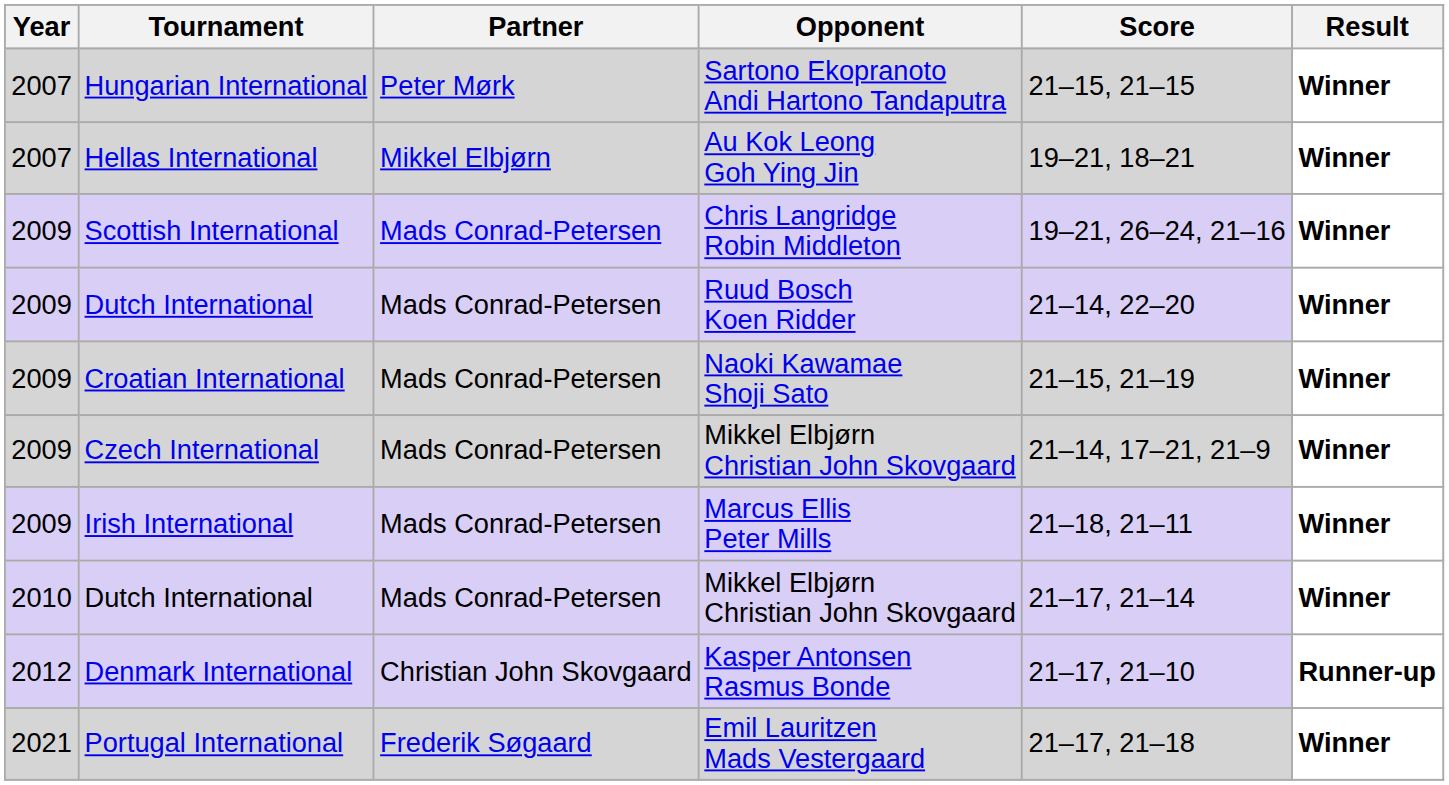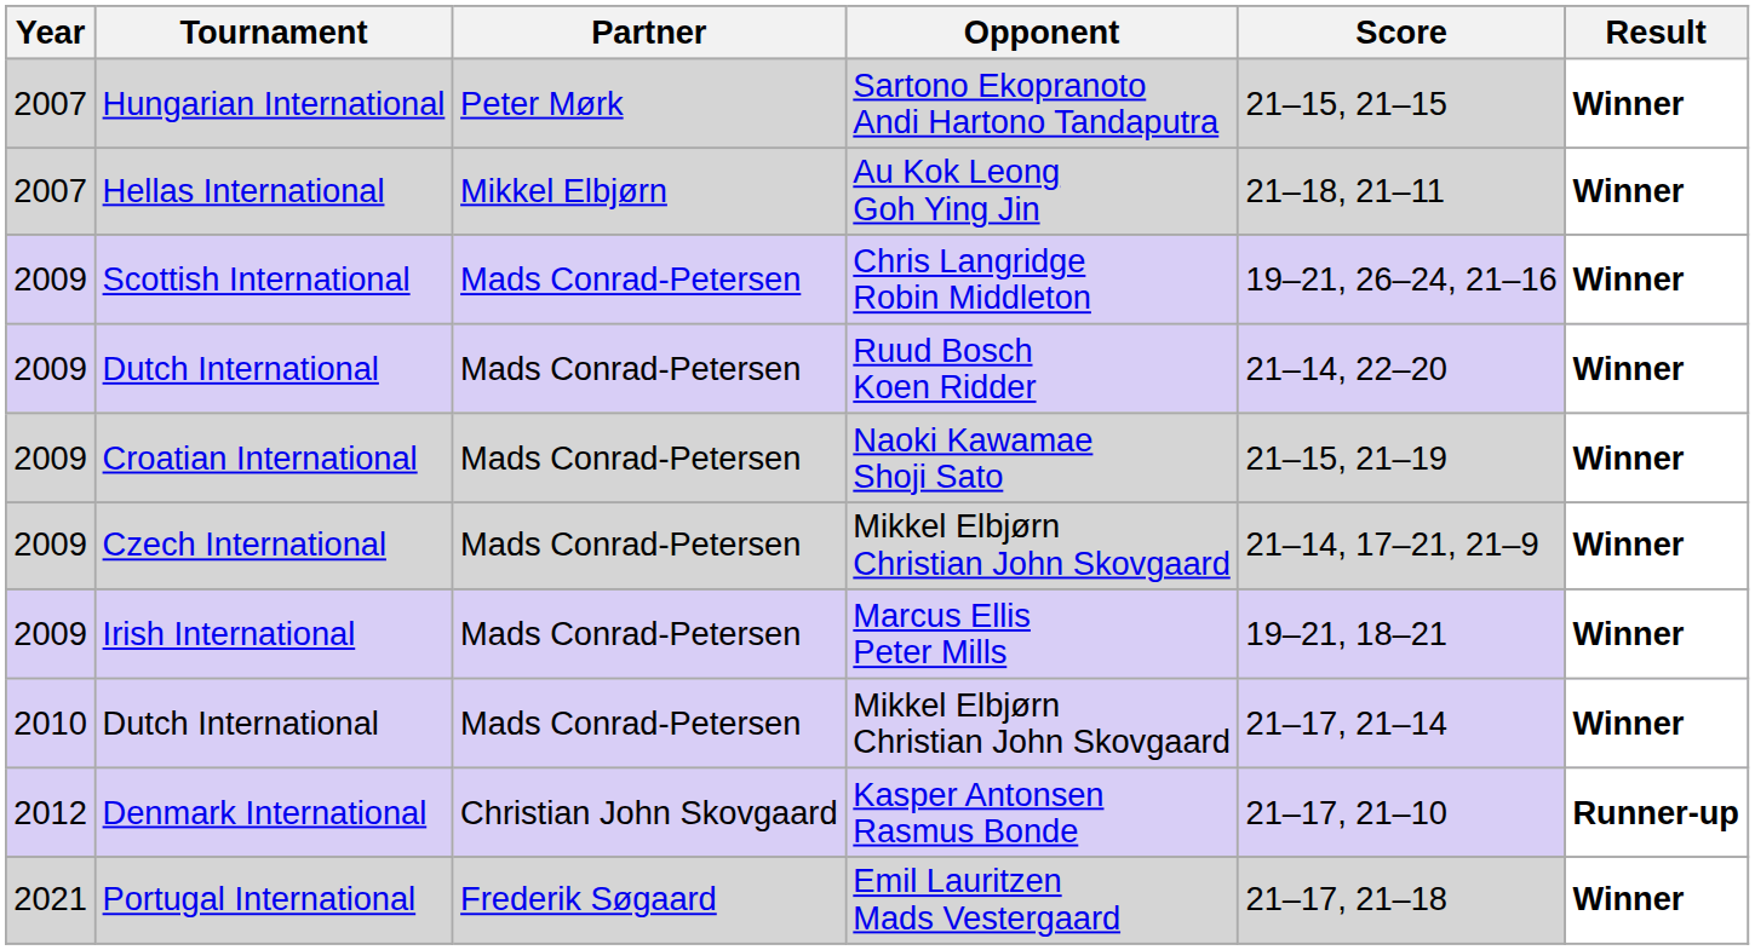 <table class="sortable wikitable" style="font-size: 90%;">
 <tr>
 <th>Year</th>
 <th>Tournament</th>
 <th>Partner</th>
 <th>Opponent</th>
 <th>Score</th>
 <th>Result</th>
 </tr>
 <tr style="background:#D5D5D5">
 <td align="center">2007</td>
 <td align="left"><a href='#'>Hungarian International</a></td>
 <td align="left"> <a href='#'>Peter Mørk</a></td>
 <td align="left"> <a href='#'>Sartono Ekopranoto</a> <br>  <a href='#'>Andi Hartono Tandaputra</a></td>
 <td align="left">21–15, 21–15</td>
 <td style="text-align:left; background:white"> <strong>Winner</strong></td>
 </tr>
 <tr style="background:#D5D5D5">
 <td align="center">2007</td>
 <td align="left"><a href='#'>Hellas International</a></td>
 <td align="left"> <a href='#'>Mikkel Elbjørn</a></td>
 <td align="left"> <a href='#'>Au Kok Leong</a> <br>  <a href='#'>Goh Ying Jin</a></td>
-<td align="left">19–21, 18–21</td>
+<td align="left">21–18, 21–11</td>
 <td style="text-align:left; background:white"> <strong>Winner</strong></td>
 </tr>
 <tr style="background:#D8CEF6">
 <td align="center">2009</td>
 <td align="left"><a href='#'>Scottish International</a></td>
 <td align="left"> <a href='#'>Mads Conrad-Petersen</a></td>
 <td align="left"> <a href='#'>Chris Langridge</a> <br>  <a href='#'>Robin Middleton</a></td>
 <td align="left">19–21, 26–24, 21–16</td>
 <td style="text-align:left; background:white"> <strong>Winner</strong></td>
 </tr>
 <tr style="background:#D8CEF6">
 <td align="center">2009</td>
 <td align="left"><a href='#'>Dutch International</a></td>
 <td align="left"> Mads Conrad-Petersen</td>
 <td align="left"> <a href='#'>Ruud Bosch</a> <br>  <a href='#'>Koen Ridder</a></td>
 <td align="left">21–14, 22–20</td>
 <td style="text-align:left; background:white"> <strong>Winner</strong></td>
 </tr>
 <tr style="background:#D5D5D5">
 <td align="center">2009</td>
 <td align="left"><a href='#'>Croatian International</a></td>
 <td align="left"> Mads Conrad-Petersen</td>
 <td align="left"> <a href='#'>Naoki Kawamae</a> <br>  <a href='#'>Shoji Sato</a></td>
 <td align="left">21–15, 21–19</td>
 <td style="text-align:left; background:white"> <strong>Winner</strong></td>
 </tr>
 <tr style="background:#D5D5D5">
 <td align="center">2009</td>
 <td align="left"><a href='#'>Czech International</a></td>
 <td align="left"> Mads Conrad-Petersen</td>
 <td align="left"> Mikkel Elbjørn <br>  <a href='#'>Christian John Skovgaard</a></td>
 <td align="left">21–14, 17–21, 21–9</td>
 <td style="text-align:left; background:white"> <strong>Winner</strong></td>
 </tr>
 <tr style="background:#D8CEF6">
 <td align="center">2009</td>
 <td align="left"><a href='#'>Irish International</a></td>
 <td align="left"> Mads Conrad-Petersen</td>
 <td align="left"> <a href='#'>Marcus Ellis</a> <br>  <a href='#'>Peter Mills</a></td>
-<td align="left">21–18, 21–11</td>
+<td align="left">19–21, 18–21</td>
 <td style="text-align:left; background:white"> <strong>Winner</strong></td>
 </tr>
 <tr style="background:#D8CEF6">
 <td align="center">2010</td>
 <td align="left">Dutch International</td>
 <td align="left"> Mads Conrad-Petersen</td>
 <td align="left"> Mikkel Elbjørn <br>  Christian John Skovgaard</td>
 <td align="left">21–17, 21–14</td>
 <td style="text-align:left; background:white"> <strong>Winner</strong></td>
 </tr>
 <tr style="background:#D8CEF6">
 <td align="center">2012</td>
 <td align="left"><a href='#'>Denmark International</a></td>
 <td align="left"> Christian John Skovgaard</td>
 <td align="left"> <a href='#'>Kasper Antonsen</a> <br>  <a href='#'>Rasmus Bonde</a></td>
 <td align="left">21–17, 21–10</td>
 <td style="text-align:left; background:white"> <strong>Runner-up</strong></td>
 </tr>
 <tr style="background:#D5D5D5">
 <td align="center">2021</td>
 <td align="left"><a href='#'>Portugal International</a></td>
 <td align="left"> <a href='#'>Frederik Søgaard</a></td>
 <td align="left"> <a href='#'>Emil Lauritzen</a> <br>  <a href='#'>Mads Vestergaard</a></td>
 <td align="left">21–17, 21–18</td>
 <td style="text-align:left; background:white"> <strong>Winner</strong></td>
 </tr>
 </table>
